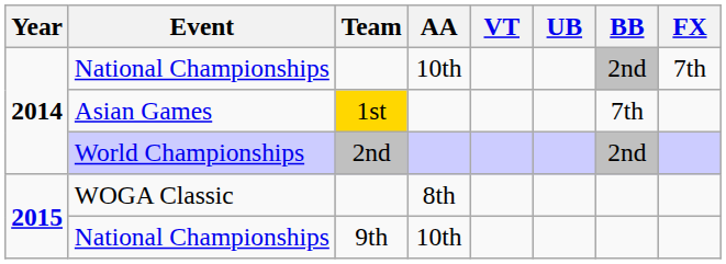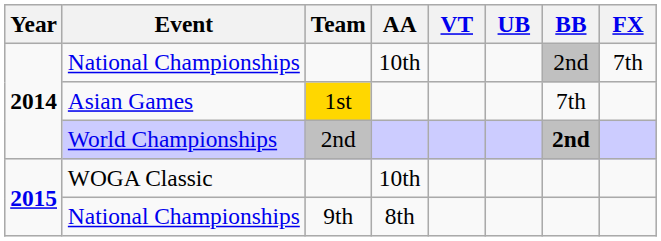 <table class="wikitable" style="text-align:center; font-size: 95%;">
 <tr>
 <th>Year</th>
 <th>Event</th>
 <th style="width:30px;">Team</th>
 <th style="width:30px;">AA</th>
 <th style="width:30px;"><a href='#'>VT</a></th>
 <th style="width:30px;"><a href='#'>UB</a></th>
 <th style="width:30px;"><a href='#'>BB</a></th>
 <th style="width:30px;"><a href='#'>FX</a></th>
 </tr>
 <tr>
 <td rowspan="3"><strong>2014</strong></td>
 <td align=left><a href='#'>National Championships</a></td>
 <td></td>
 <td>10th</td>
 <td></td>
 <td></td>
 <td style="background:silver;">2nd</td>
 <td>7th</td>
 </tr>
 <tr>
 <td align=left><a href='#'>Asian Games</a></td>
 <td style="background: gold">1st</td>
 <td></td>
 <td></td>
 <td></td>
 <td>7th</td>
 <td></td>
 </tr>
 <tr bgcolor=#CCCCFF>
 <td align=left><a href='#'>World Championships</a></td>
 <td style="background:silver;">2nd</td>
 <td></td>
 <td></td>
 <td></td>
-<td style="background:silver;">2nd</td>
+<td style="background:silver;"><strong>2nd</strong></td>
 <td></td>
 </tr>
 <tr>
 <td rowspan="2"><strong><a href='#'>2015</a></strong></td>
 <td align=left>WOGA Classic</td>
 <td></td>
-<td>8th</td>
+<td>10th</td>
 <td></td>
 <td></td>
 <td></td>
 <td></td>
 </tr>
 <tr>
 <td align=left><a href='#'>National Championships</a></td>
 <td>9th</td>
-<td>10th</td>
+<td>8th</td>
 <td></td>
 <td></td>
 <td></td>
 <td></td>
 </tr>
 </table>
